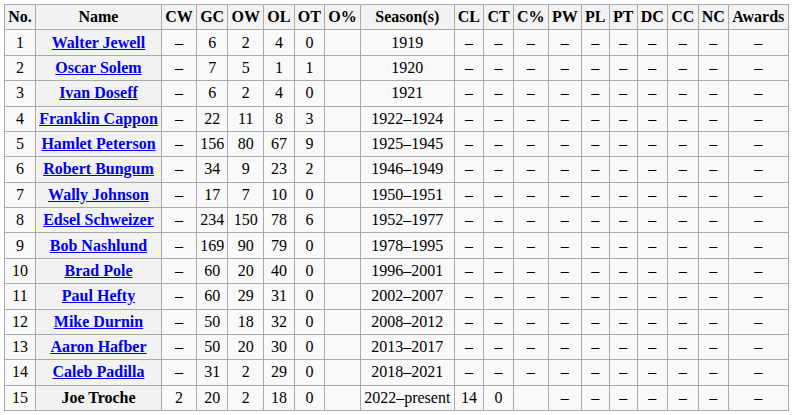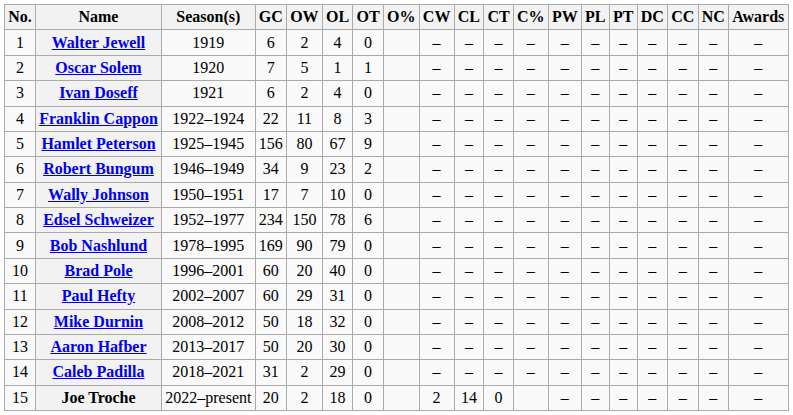 <table class="wikitable sortable plainrowheaders" style="text-align:center">
 <tr>
 <th scope="col" class="unsortable">No.</th>
 <th scope="col">Name</th>
-<th scope="col">CW</th>
+<th scope="col">Season(s)</th>
 <th scope="col">GC</th>
 <th scope="col">OW</th>
 <th scope="col">OL</th>
 <th scope="col">OT</th>
 <th scope="col">O%</th>
-<th scope="col">Season(s)</th>
+<th scope="col">CW</th>
 <th scope="col">CL</th>
 <th scope="col">CT</th>
 <th scope="col">C%</th>
 <th scope="col">PW</th>
 <th scope="col">PL</th>
 <th scope="col">PT</th>
 <th scope="col">DC</th>
 <th scope="col">CC</th>
 <th scope="col">NC</th>
 <th scope="col" class="unsortable">Awards</th>
 </tr>
 <tr>
 <td>1</td>
 <th scope="row"><a href='#'>Walter Jewell</a></th>
-<td>–</td>
+<td>1919</td>
 <td>6</td>
 <td>2</td>
 <td>4</td>
 <td>0</td>
 <td></td>
-<td>1919</td>
+<td>–</td>
 <td>–</td>
 <td>–</td>
 <td>–</td>
 <td>–</td>
 <td>–</td>
 <td>–</td>
 <td>–</td>
 <td>–</td>
 <td>–</td>
 <td>–</td>
 </tr>
 <tr>
 <td>2</td>
 <th scope="row"><a href='#'>Oscar Solem</a></th>
-<td>–</td>
+<td>1920</td>
 <td>7</td>
 <td>5</td>
 <td>1</td>
 <td>1</td>
 <td></td>
-<td>1920</td>
+<td>–</td>
 <td>–</td>
 <td>–</td>
 <td>–</td>
 <td>–</td>
 <td>–</td>
 <td>–</td>
 <td>–</td>
 <td>–</td>
 <td>–</td>
 <td>–</td>
 </tr>
 <tr>
 <td>3</td>
 <th scope="row"><a href='#'>Ivan Doseff</a></th>
-<td>–</td>
+<td>1921</td>
 <td>6</td>
 <td>2</td>
 <td>4</td>
 <td>0</td>
 <td></td>
-<td>1921</td>
+<td>–</td>
 <td>–</td>
 <td>–</td>
 <td>–</td>
 <td>–</td>
 <td>–</td>
 <td>–</td>
 <td>–</td>
 <td>–</td>
 <td>–</td>
 <td>–</td>
 </tr>
 <tr>
 <td>4</td>
 <th scope="row"><a href='#'>Franklin Cappon</a></th>
-<td>–</td>
+<td>1922–1924</td>
 <td>22</td>
 <td>11</td>
 <td>8</td>
 <td>3</td>
 <td></td>
-<td>1922–1924</td>
+<td>–</td>
 <td>–</td>
 <td>–</td>
 <td>–</td>
 <td>–</td>
 <td>–</td>
 <td>–</td>
 <td>–</td>
 <td>–</td>
 <td>–</td>
 <td>–</td>
 </tr>
 <tr>
 <td>5</td>
 <th scope="row"><a href='#'>Hamlet Peterson</a></th>
-<td>–</td>
+<td>1925–1945</td>
 <td>156</td>
 <td>80</td>
 <td>67</td>
 <td>9</td>
 <td></td>
-<td>1925–1945</td>
+<td>–</td>
 <td>–</td>
 <td>–</td>
 <td>–</td>
 <td>–</td>
 <td>–</td>
 <td>–</td>
 <td>–</td>
 <td>–</td>
 <td>–</td>
 <td>–</td>
 </tr>
 <tr>
 <td>6</td>
 <th scope="row"><a href='#'>Robert Bungum</a></th>
-<td>–</td>
+<td>1946–1949</td>
 <td>34</td>
 <td>9</td>
 <td>23</td>
 <td>2</td>
 <td></td>
-<td>1946–1949</td>
+<td>–</td>
 <td>–</td>
 <td>–</td>
 <td>–</td>
 <td>–</td>
 <td>–</td>
 <td>–</td>
 <td>–</td>
 <td>–</td>
 <td>–</td>
 <td>–</td>
 </tr>
 <tr>
 <td>7</td>
 <th scope="row"><a href='#'>Wally Johnson</a></th>
-<td>–</td>
+<td>1950–1951</td>
 <td>17</td>
 <td>7</td>
 <td>10</td>
 <td>0</td>
 <td></td>
-<td>1950–1951</td>
+<td>–</td>
 <td>–</td>
 <td>–</td>
 <td>–</td>
 <td>–</td>
 <td>–</td>
 <td>–</td>
 <td>–</td>
 <td>–</td>
 <td>–</td>
 <td>–</td>
 </tr>
 <tr>
 <td>8</td>
 <th scope="row"><a href='#'>Edsel Schweizer</a></th>
-<td>–</td>
+<td>1952–1977</td>
 <td>234</td>
 <td>150</td>
 <td>78</td>
 <td>6</td>
 <td></td>
-<td>1952–1977</td>
+<td>–</td>
 <td>–</td>
 <td>–</td>
 <td>–</td>
 <td>–</td>
 <td>–</td>
 <td>–</td>
 <td>–</td>
 <td>–</td>
 <td>–</td>
 <td>–</td>
 </tr>
 <tr>
 <td>9</td>
 <th scope="row"><a href='#'>Bob Nashlund</a></th>
-<td>–</td>
+<td>1978–1995</td>
 <td>169</td>
 <td>90</td>
 <td>79</td>
 <td>0</td>
 <td></td>
-<td>1978–1995</td>
+<td>–</td>
 <td>–</td>
 <td>–</td>
 <td>–</td>
 <td>–</td>
 <td>–</td>
 <td>–</td>
 <td>–</td>
 <td>–</td>
 <td>–</td>
 <td>–</td>
 </tr>
 <tr>
 <td>10</td>
 <th scope="row"><a href='#'>Brad Pole</a></th>
-<td>–</td>
+<td>1996–2001</td>
 <td>60</td>
 <td>20</td>
 <td>40</td>
 <td>0</td>
 <td></td>
-<td>1996–2001</td>
+<td>–</td>
 <td>–</td>
 <td>–</td>
 <td>–</td>
 <td>–</td>
 <td>–</td>
 <td>–</td>
 <td>–</td>
 <td>–</td>
 <td>–</td>
 <td>–</td>
 </tr>
 <tr>
 <td>11</td>
 <th scope="row"><a href='#'>Paul Hefty</a></th>
-<td>–</td>
+<td>2002–2007</td>
 <td>60</td>
 <td>29</td>
 <td>31</td>
 <td>0</td>
 <td></td>
-<td>2002–2007</td>
+<td>–</td>
 <td>–</td>
 <td>–</td>
 <td>–</td>
 <td>–</td>
 <td>–</td>
 <td>–</td>
 <td>–</td>
 <td>–</td>
 <td>–</td>
 <td>–</td>
 </tr>
 <tr>
 <td>12</td>
 <th scope="row"><a href='#'>Mike Durnin</a></th>
-<td>–</td>
+<td>2008–2012</td>
 <td>50</td>
 <td>18</td>
 <td>32</td>
 <td>0</td>
 <td></td>
-<td>2008–2012</td>
+<td>–</td>
 <td>–</td>
 <td>–</td>
 <td>–</td>
 <td>–</td>
 <td>–</td>
 <td>–</td>
 <td>–</td>
 <td>–</td>
 <td>–</td>
 <td>–</td>
 </tr>
 <tr>
 <td>13</td>
 <th scope="row"><a href='#'>Aaron Hafber</a></th>
-<td>–</td>
+<td>2013–2017</td>
 <td>50</td>
 <td>20</td>
 <td>30</td>
 <td>0</td>
 <td></td>
-<td>2013–2017</td>
+<td>–</td>
 <td>–</td>
 <td>–</td>
 <td>–</td>
 <td>–</td>
 <td>–</td>
 <td>–</td>
 <td>–</td>
 <td>–</td>
 <td>–</td>
 <td>–</td>
 </tr>
 <tr>
 <td>14</td>
 <th scope="row"><a href='#'>Caleb Padilla</a></th>
-<td>–</td>
+<td>2018–2021</td>
 <td>31</td>
 <td>2</td>
 <td>29</td>
 <td>0</td>
 <td></td>
-<td>2018–2021</td>
+<td>–</td>
 <td>–</td>
 <td>–</td>
 <td>–</td>
 <td>–</td>
 <td>–</td>
 <td>–</td>
 <td>–</td>
 <td>–</td>
 <td>–</td>
 <td>–</td>
 </tr>
 <tr>
 <td>15</td>
 <th scope="row">Joe Troche</th>
-<td>2</td>
+<td>2022–present</td>
 <td>20</td>
 <td>2</td>
 <td>18</td>
 <td>0</td>
 <td></td>
-<td>2022–present</td>
+<td>2</td>
 <td>14</td>
 <td>0</td>
 <td></td>
 <td>–</td>
 <td>–</td>
 <td>–</td>
 <td>–</td>
 <td>–</td>
 <td>–</td>
 <td>–</td>
 </tr>
 </table>
